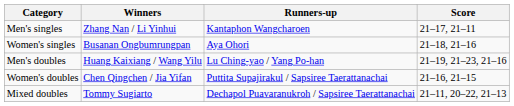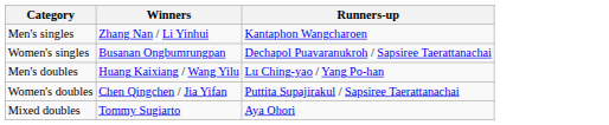 <table class=wikitable style="white-space:nowrap;">
 <tr>
 <th>Category</th>
 <th>Winners</th>
 <th>Runners-up</th>
-<th>Score</th>
 </tr>
 <tr>
 <td>Men's singles</td>
 <td> <a href='#'>Zhang Nan</a> / <a href='#'>Li Yinhui</a></td>
 <td> <a href='#'>Kantaphon Wangcharoen</a></td>
-<td>21–17, 21–11</td>
 </tr>
 <tr>
 <td>Women's singles</td>
 <td> <a href='#'>Busanan Ongbumrungpan</a></td>
-<td> <a href='#'>Aya Ohori</a></td>
-<td>21–18, 21–16</td>
+<td> <a href='#'>Dechapol Puavaranukroh</a> / <a href='#'>Sapsiree Taerattanachai</a></td>
 </tr>
 <tr>
 <td>Men's doubles</td>
 <td> <a href='#'>Huang Kaixiang</a> / <a href='#'>Wang Yilu</a></td>
 <td> <a href='#'>Lu Ching-yao</a> / <a href='#'>Yang Po-han</a></td>
-<td>21–19, 21–23, 21–16</td>
 </tr>
 <tr>
 <td>Women's doubles</td>
 <td> <a href='#'>Chen Qingchen</a> / <a href='#'>Jia Yifan</a></td>
 <td> <a href='#'>Puttita Supajirakul</a> / <a href='#'>Sapsiree Taerattanachai</a></td>
-<td>21–16, 21–15</td>
 </tr>
 <tr>
 <td>Mixed doubles</td>
 <td> <a href='#'>Tommy Sugiarto</a></td>
-<td> <a href='#'>Dechapol Puavaranukroh</a> / <a href='#'>Sapsiree Taerattanachai</a></td>
-<td>21–11, 20–22, 21–13</td>
+<td> <a href='#'>Aya Ohori</a></td>
 </tr>
 </table>
